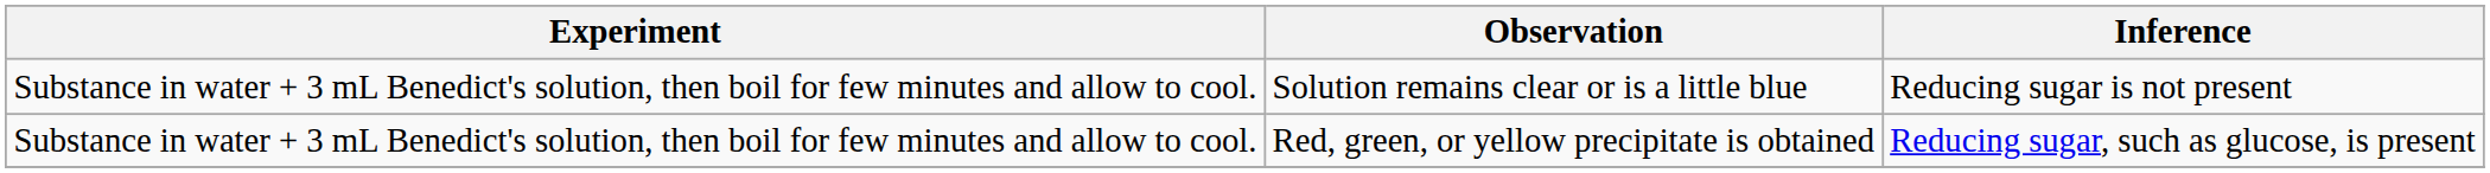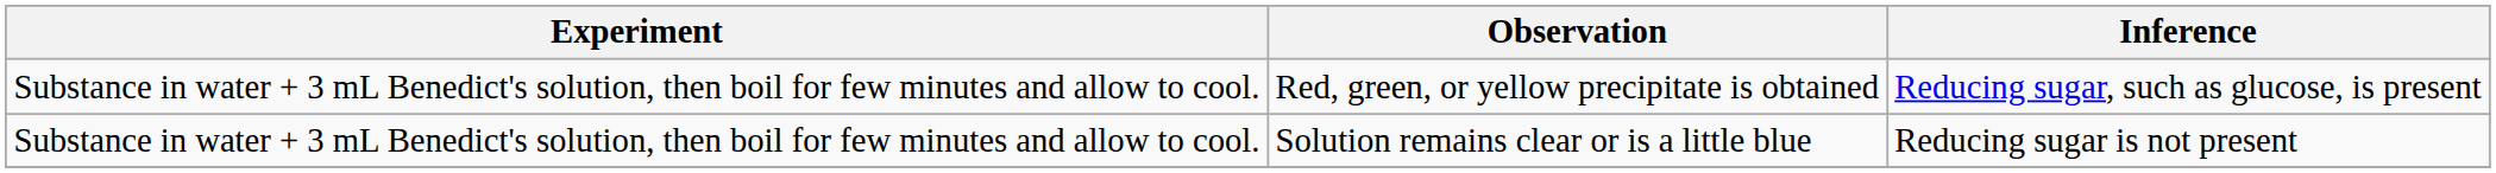 <table class="wikitable" border="1">
 <tr>
 <th>Experiment</th>
 <th>Observation</th>
 <th>Inference</th>
 </tr>
 <tr>
 <td>Substance in water + 3 mL Benedict's solution, then boil for few minutes and allow to cool.</td>
+<td>Red, green, or yellow precipitate is obtained</td>
+<td><a href='#'>Reducing sugar</a>, such as glucose, is present</td>
+</tr>
+<tr>
+<td>Substance in water + 3 mL Benedict's solution, then boil for few minutes and allow to cool.</td>
 <td>Solution remains clear or is a little blue</td>
 <td>Reducing sugar is not present</td>
 </tr>
 <tr>
-<td>Substance in water + 3 mL Benedict's solution, then boil for few minutes and allow to cool.</td>
-<td>Red, green, or yellow precipitate is obtained</td>
-<td><a href='#'>Reducing sugar</a>, such as glucose, is present</td>
-</tr>
-<tr>
 </tr>
 </table>
